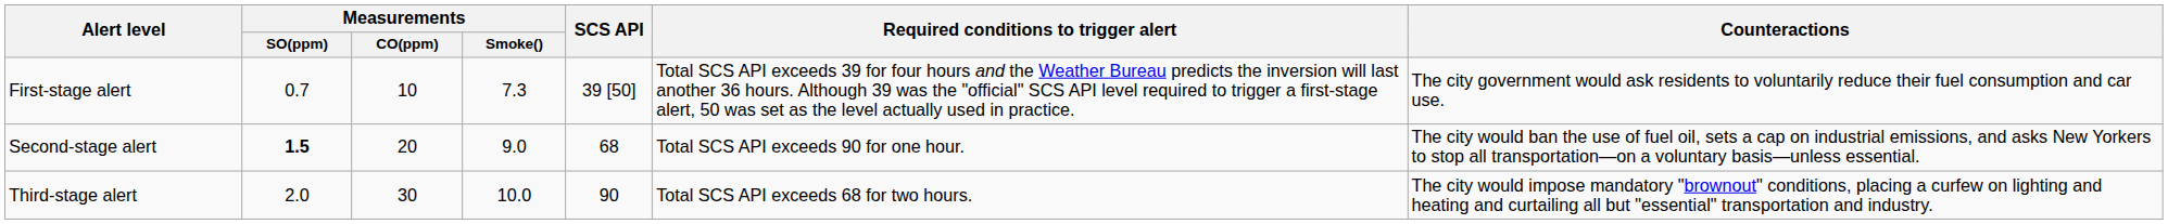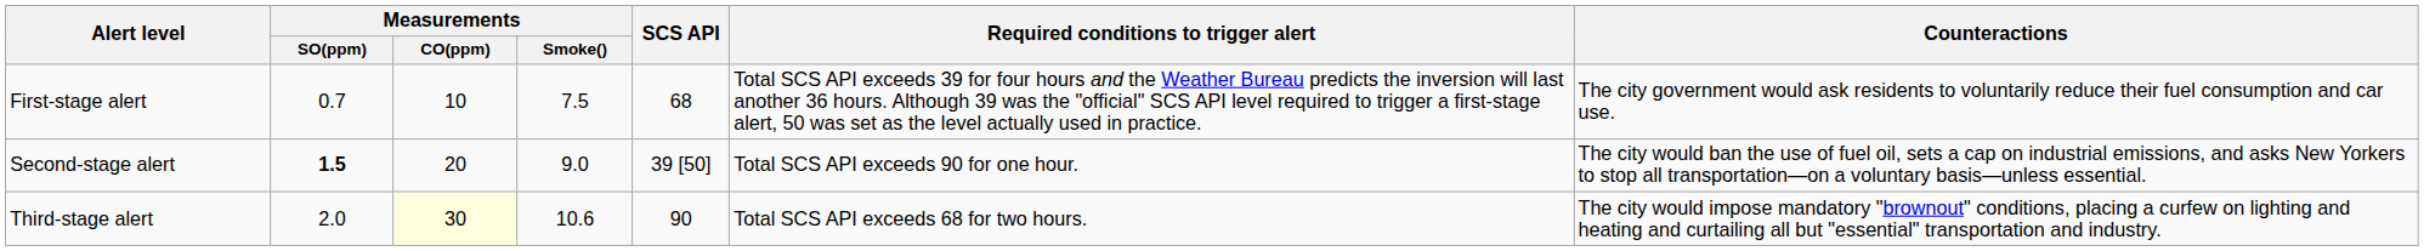 <table class="wikitable">
 <tr>
 <th scope="col" rowspan="2"  width="11%">Alert level</th>
 <th scope="col" colspan="3" width="15%">Measurements</th>
 <th scope="col" rowspan="2"  width="4%">SCS API</th>
 <th scope="col" rowspan="2"  width="35%">Required conditions to trigger alert</th>
 <th scope="col" rowspan="2"  width="35%">Counteractions</th>
 </tr>
 <tr style="line-height:1.2; font-size:smaller">
 <th align="center">SO(ppm)</th>
 <th align="center">CO(ppm)</th>
 <th align="center">Smoke()</th>
 </tr>
 <tr>
 <td>First-stage alert</td>
 <td style="text-align:center;">0.7</td>
 <td style="text-align:center;">10</td>
-<td style="text-align:center;">7.3</td>
-<td style="text-align:center;">39 [50]</td>
+<td style="text-align:center;">7.5</td>
+<td style="text-align:center;">68</td>
 <td>Total SCS API exceeds 39 for four hours <em>and</em> the <a href='#'>Weather Bureau</a> predicts the inversion will last another 36 hours. Although 39 was the "official" SCS API level required to trigger a first-stage alert, 50 was set as the level actually used in practice.</td>
 <td>The city government would ask residents to voluntarily reduce their fuel consumption and car use.</td>
 </tr>
 <tr>
 <td>Second-stage alert</td>
 <td style="text-align:center;"><strong>1.5</strong></td>
 <td style="text-align:center;">20</td>
 <td style="text-align:center;">9.0</td>
-<td style="text-align:center;">68</td>
+<td style="text-align:center;">39 [50]</td>
 <td>Total SCS API exceeds 90 for one hour.</td>
 <td>The city would ban the use of fuel oil, sets a cap on industrial emissions, and asks New Yorkers to stop all transportation—on a voluntary basis—unless essential.</td>
 </tr>
 <tr>
 <td>Third-stage alert</td>
 <td style="text-align:center;">2.0</td>
-<td style="text-align:center;">30</td>
-<td style="text-align:center;">10.0</td>
+<td style="background: lightyellow; text-align:center;">30</td>
+<td style="text-align:center;">10.6</td>
 <td style="text-align:center;">90</td>
 <td>Total SCS API exceeds 68 for two hours.</td>
 <td>The city would impose mandatory "<a href='#'>brownout</a>" conditions, placing a curfew on lighting and heating and curtailing all but "essential" transportation and industry.</td>
 </tr>
 </table>
